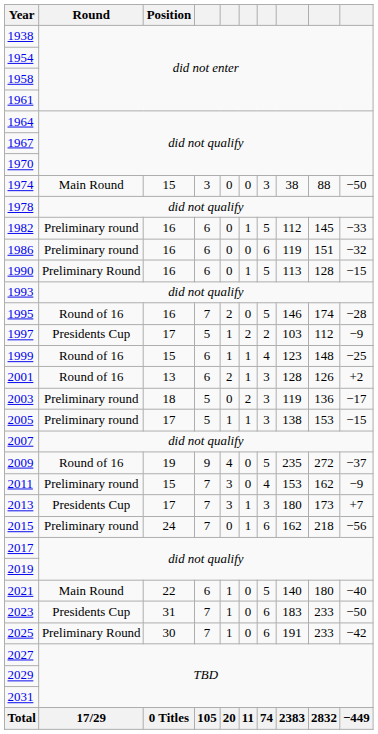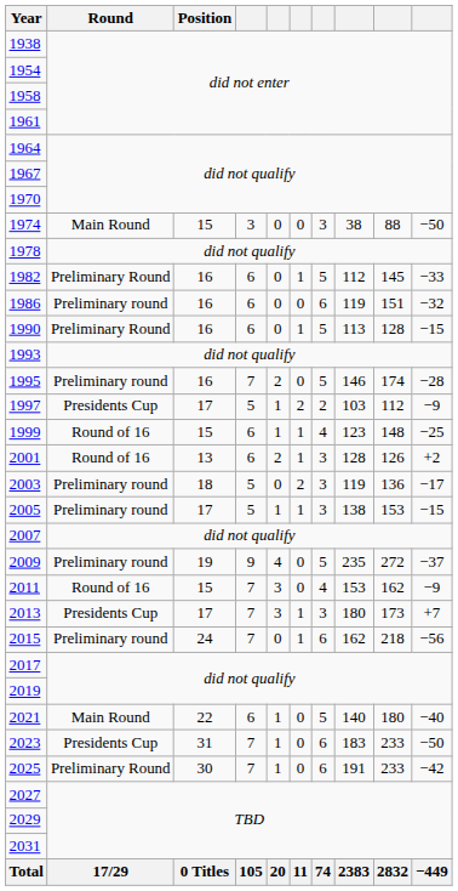 <table class="wikitable" style="font-size: 90%; text-align:center; font-size:85%;">
 <tr>
 <th>Year</th>
 <th>Round</th>
 <th>Position</th>
 <th></th>
 <th></th>
 <th></th>
 <th></th>
 <th></th>
 <th></th>
 <th></th>
 </tr>
 <tr>
 <td align="left"> <a href='#'>1938</a></td>
 <td colspan=9 rowspan=4><em>did not enter</em></td>
 </tr>
 <tr>
 <td align="left"> <a href='#'>1954</a></td>
 </tr>
 <tr>
 <td align="left"> <a href='#'>1958</a></td>
 </tr>
 <tr>
 <td align="left"> <a href='#'>1961</a></td>
 </tr>
 <tr>
 <td align="left"> <a href='#'>1964</a></td>
 <td colspan=9 rowspan=3><em>did not qualify</em></td>
 </tr>
 <tr>
 <td align="left"> <a href='#'>1967</a></td>
 </tr>
 <tr>
 <td align="left"> <a href='#'>1970</a></td>
 </tr>
 <tr>
 <td align="left"> <a href='#'>1974</a></td>
 <td>Main Round</td>
 <td>15</td>
 <td>3</td>
 <td>0</td>
 <td>0</td>
 <td>3</td>
 <td>38</td>
 <td>88</td>
 <td>−50</td>
 </tr>
 <tr>
 <td align="left"> <a href='#'>1978</a></td>
 <td colspan=9><em>did not qualify</em></td>
 </tr>
 <tr>
 <td align="left"> <a href='#'>1982</a></td>
-<td>Preliminary round</td>
+<td>Preliminary Round</td>
 <td>16</td>
 <td>6</td>
 <td>0</td>
 <td>1</td>
 <td>5</td>
 <td>112</td>
 <td>145</td>
 <td>−33</td>
 </tr>
 <tr>
 <td align="left"> <a href='#'>1986</a></td>
 <td>Preliminary round</td>
 <td>16</td>
 <td>6</td>
 <td>0</td>
 <td>0</td>
 <td>6</td>
 <td>119</td>
 <td>151</td>
 <td>−32</td>
 </tr>
 <tr>
 <td align="left"> <a href='#'>1990</a></td>
 <td>Preliminary Round</td>
 <td>16</td>
 <td>6</td>
 <td>0</td>
 <td>1</td>
 <td>5</td>
 <td>113</td>
 <td>128</td>
 <td>−15</td>
 </tr>
 <tr>
 <td align="left"> <a href='#'>1993</a></td>
 <td colspan=9><em>did not qualify</em></td>
 </tr>
 <tr>
 <td align="left"> <a href='#'>1995</a></td>
-<td>Round of 16</td>
+<td>Preliminary round</td>
 <td>16</td>
 <td>7</td>
 <td>2</td>
 <td>0</td>
 <td>5</td>
 <td>146</td>
 <td>174</td>
 <td>−28</td>
 </tr>
 <tr>
 <td align="left"> <a href='#'>1997</a></td>
 <td>Presidents Cup</td>
 <td>17</td>
 <td>5</td>
 <td>1</td>
 <td>2</td>
 <td>2</td>
 <td>103</td>
 <td>112</td>
 <td>−9</td>
 </tr>
 <tr>
 <td align="left"> <a href='#'>1999</a></td>
 <td>Round of 16</td>
 <td>15</td>
 <td>6</td>
 <td>1</td>
 <td>1</td>
 <td>4</td>
 <td>123</td>
 <td>148</td>
 <td>−25</td>
 </tr>
 <tr>
 <td align="left"> <a href='#'>2001</a></td>
 <td>Round of 16</td>
 <td>13</td>
 <td>6</td>
 <td>2</td>
 <td>1</td>
 <td>3</td>
 <td>128</td>
 <td>126</td>
 <td>+2</td>
 </tr>
 <tr>
 <td align="left"> <a href='#'>2003</a></td>
 <td>Preliminary round</td>
 <td>18</td>
 <td>5</td>
 <td>0</td>
 <td>2</td>
 <td>3</td>
 <td>119</td>
 <td>136</td>
 <td>−17</td>
 </tr>
 <tr>
 <td align="left"> <a href='#'>2005</a></td>
 <td>Preliminary round</td>
 <td>17</td>
 <td>5</td>
 <td>1</td>
 <td>1</td>
 <td>3</td>
 <td>138</td>
 <td>153</td>
 <td>−15</td>
 </tr>
 <tr>
 <td align="left"> <a href='#'>2007</a></td>
 <td colspan=9><em>did not qualify</em></td>
 </tr>
 <tr>
 <td align="left"> <a href='#'>2009</a></td>
-<td>Round of 16</td>
+<td>Preliminary round</td>
 <td>19</td>
 <td>9</td>
 <td>4</td>
 <td>0</td>
 <td>5</td>
 <td>235</td>
 <td>272</td>
 <td>−37</td>
 </tr>
 <tr>
 <td align="left"> <a href='#'>2011</a></td>
-<td>Preliminary round</td>
+<td>Round of 16</td>
 <td>15</td>
 <td>7</td>
 <td>3</td>
 <td>0</td>
 <td>4</td>
 <td>153</td>
 <td>162</td>
 <td>−9</td>
 </tr>
 <tr>
 <td align="left"> <a href='#'>2013</a></td>
 <td>Presidents Cup</td>
 <td>17</td>
 <td>7</td>
 <td>3</td>
 <td>1</td>
 <td>3</td>
 <td>180</td>
 <td>173</td>
 <td>+7</td>
 </tr>
 <tr>
 <td align="left"> <a href='#'>2015</a></td>
 <td>Preliminary round</td>
 <td>24</td>
 <td>7</td>
 <td>0</td>
 <td>1</td>
 <td>6</td>
 <td>162</td>
 <td>218</td>
 <td>−56</td>
 </tr>
 <tr>
 <td align="left"> <a href='#'>2017</a></td>
 <td colspan=9 rowspan=2><em>did not qualify</em></td>
 </tr>
 <tr>
 <td align="left">  <a href='#'>2019</a></td>
 </tr>
 <tr>
 <td align="left"> <a href='#'>2021</a></td>
 <td>Main Round</td>
 <td>22</td>
 <td>6</td>
 <td>1</td>
 <td>0</td>
 <td>5</td>
 <td>140</td>
 <td>180</td>
 <td>−40</td>
 </tr>
 <tr>
 <td align="left">  <a href='#'>2023</a></td>
 <td>Presidents Cup</td>
 <td>31</td>
 <td>7</td>
 <td>1</td>
 <td>0</td>
 <td>6</td>
 <td>183</td>
 <td>233</td>
 <td>−50</td>
 </tr>
 <tr>
 <td align="left">   <a href='#'>2025</a></td>
 <td>Preliminary Round</td>
 <td>30</td>
 <td>7</td>
 <td>1</td>
 <td>0</td>
 <td>6</td>
 <td>191</td>
 <td>233</td>
 <td>−42</td>
 </tr>
 <tr>
 <td align="left"> <a href='#'>2027</a></td>
 <td colspan=9 rowspan=3><em>TBD</em></td>
 </tr>
 <tr>
 <td align="left">  <a href='#'>2029</a></td>
 </tr>
 <tr>
 <td align="left">   <a href='#'>2031</a></td>
 </tr>
 <tr>
 <th>Total</th>
 <th>17/29</th>
 <th>0 Titles</th>
 <th>105</th>
 <th>20</th>
 <th>11</th>
 <th>74</th>
 <th>2383</th>
 <th>2832</th>
 <th>−449</th>
 </tr>
 </table>
